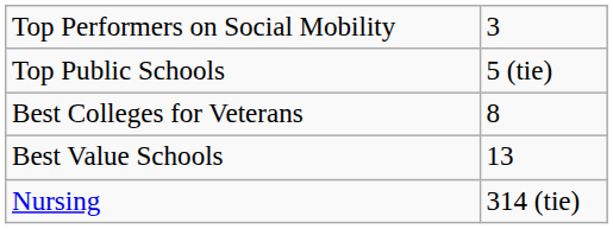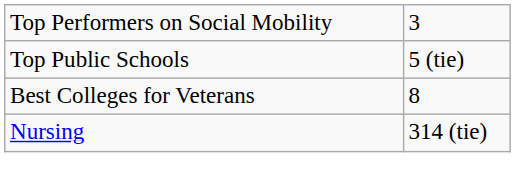 <table class="wikitable floatright" style="width: 22em;">
 <tr>
 <td>Top Performers on Social Mobility</td>
 <td>3</td>
 </tr>
 <tr>
 <td>Top Public Schools</td>
 <td>5 (tie)</td>
 </tr>
 <tr>
 <td>Best Colleges for Veterans</td>
 <td>8</td>
 </tr>
 <tr>
-<td>Best Value Schools</td>
-<td>13</td>
-</tr>
-<tr>
 <td><a href='#'>Nursing</a></td>
 <td>314 (tie)</td>
 </tr>
 </table>
